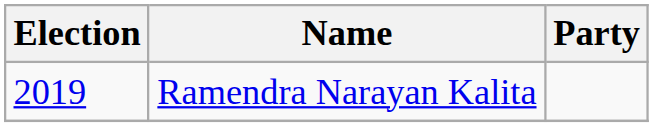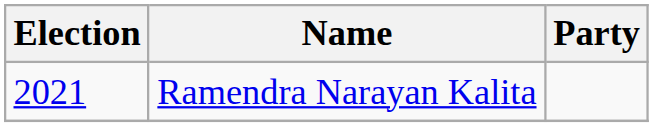 <table class="wikitable sortable">
 <tr>
 <th>Election</th>
 <th>Name</th>
 <th colspan=2>Party</th>
 </tr>
 <tr>
-<td><a href='#'>2019</a></td>
+<td><a href='#'>2021</a></td>
 <td><a href='#'>Ramendra Narayan Kalita</a></td>
 <td></td>
 </tr>
 <tr>
 </tr>
 </table>
